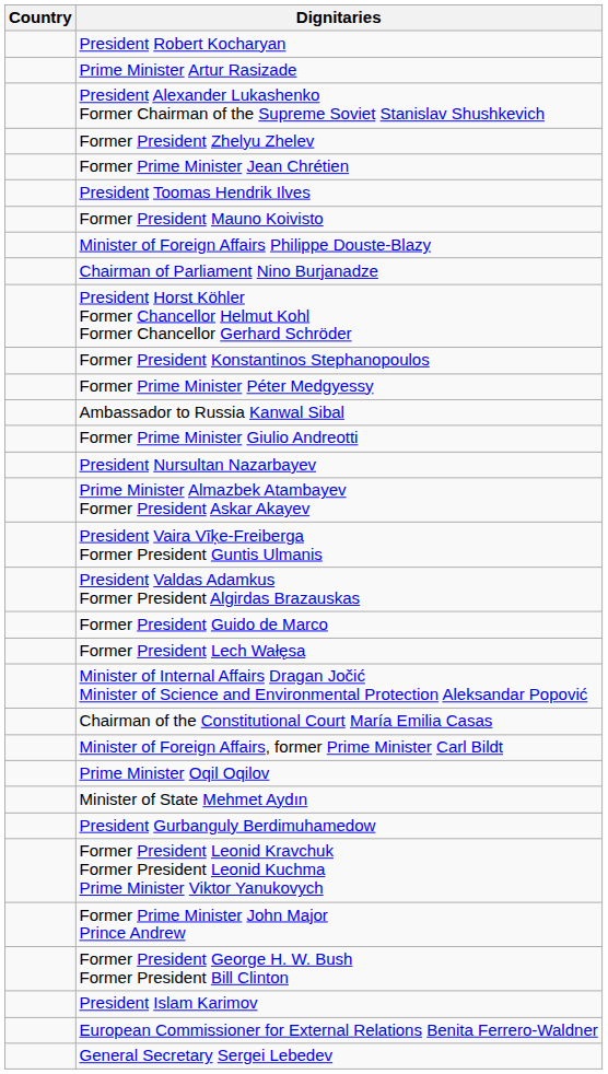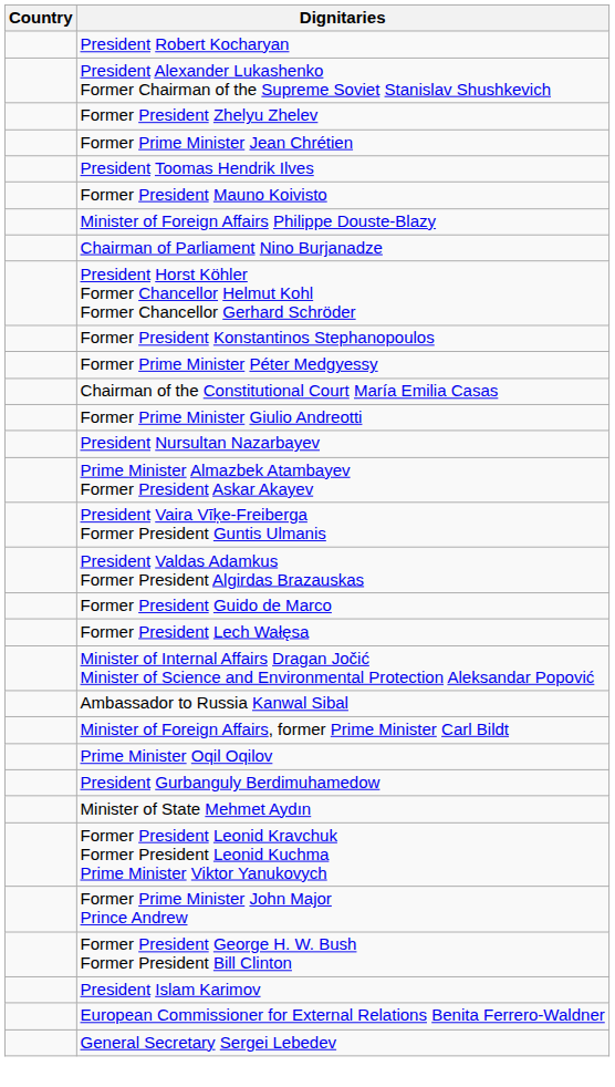 <table class="wikitable sortable">
 <tr>
 <th>Country</th>
 <th>Dignitaries</th>
 </tr>
 <tr>
 <td></td>
 <td><a href='#'>President</a> <a href='#'>Robert Kocharyan</a></td>
-</tr>
-<tr>
-<td></td>
-<td><a href='#'>Prime Minister</a> <a href='#'>Artur Rasizade</a></td>
 </tr>
 <tr>
 <td></td>
 <td><a href='#'>President</a> <a href='#'>Alexander Lukashenko</a><br>Former Chairman of the <a href='#'>Supreme Soviet</a> <a href='#'>Stanislav Shushkevich</a></td>
 </tr>
 <tr>
 <td></td>
 <td>Former <a href='#'>President</a> <a href='#'>Zhelyu Zhelev</a></td>
 </tr>
 <tr>
 <td></td>
 <td>Former <a href='#'>Prime Minister</a> <a href='#'>Jean Chrétien</a></td>
 </tr>
 <tr>
 <td></td>
 <td><a href='#'>President</a>  <a href='#'>Toomas Hendrik Ilves</a></td>
 </tr>
 <tr>
 <td></td>
 <td>Former <a href='#'>President</a> <a href='#'>Mauno Koivisto</a></td>
 </tr>
 <tr>
 <td></td>
 <td><a href='#'>Minister of Foreign Affairs</a> <a href='#'>Philippe Douste-Blazy</a></td>
 </tr>
 <tr>
 <td></td>
 <td><a href='#'>Chairman of Parliament</a> <a href='#'>Nino Burjanadze</a></td>
 </tr>
 <tr>
 <td></td>
 <td><a href='#'>President</a> <a href='#'>Horst Köhler</a><br>Former <a href='#'>Chancellor</a> <a href='#'>Helmut Kohl</a><br>Former Chancellor <a href='#'>Gerhard Schröder</a></td>
 </tr>
 <tr>
 <td></td>
 <td>Former <a href='#'>President</a> <a href='#'>Konstantinos Stephanopoulos</a></td>
 </tr>
 <tr>
 <td></td>
 <td>Former <a href='#'>Prime Minister</a> <a href='#'>Péter Medgyessy</a></td>
 </tr>
 <tr>
 <td></td>
-<td>Ambassador to Russia <a href='#'>Kanwal Sibal</a></td>
+<td>Chairman of the <a href='#'>Constitutional Court</a> <a href='#'>María Emilia Casas</a></td>
 </tr>
 <tr>
 <td></td>
 <td>Former <a href='#'>Prime Minister</a> <a href='#'>Giulio Andreotti</a></td>
 </tr>
 <tr>
 <td></td>
 <td><a href='#'>President</a> <a href='#'>Nursultan Nazarbayev</a></td>
 </tr>
 <tr>
 <td></td>
 <td><a href='#'>Prime Minister</a> <a href='#'>Almazbek Atambayev</a><br>Former <a href='#'>President</a> <a href='#'>Askar Akayev</a></td>
 </tr>
 <tr>
 <td></td>
 <td><a href='#'>President</a> <a href='#'>Vaira Vīķe-Freiberga</a><br>Former President <a href='#'>Guntis Ulmanis</a></td>
 </tr>
 <tr>
 <td></td>
 <td><a href='#'>President</a> <a href='#'>Valdas Adamkus</a><br>Former President <a href='#'>Algirdas Brazauskas</a></td>
 </tr>
 <tr>
 <td></td>
 <td>Former <a href='#'>President</a> <a href='#'>Guido de Marco</a></td>
 </tr>
 <tr>
 <td></td>
 <td>Former <a href='#'>President</a> <a href='#'>Lech Wałęsa</a></td>
 </tr>
 <tr>
 <td></td>
 <td><a href='#'>Minister of Internal Affairs</a> <a href='#'>Dragan Jočić</a><br><a href='#'>Minister of Science and Environmental Protection</a> <a href='#'>Aleksandar Popović</a></td>
 </tr>
 <tr>
 <td></td>
-<td>Chairman of the <a href='#'>Constitutional Court</a> <a href='#'>María Emilia Casas</a></td>
+<td>Ambassador to Russia <a href='#'>Kanwal Sibal</a></td>
 </tr>
 <tr>
 <td></td>
 <td><a href='#'>Minister of Foreign Affairs</a>, former <a href='#'>Prime Minister</a> <a href='#'>Carl Bildt</a></td>
 </tr>
 <tr>
 <td></td>
 <td><a href='#'>Prime Minister</a> <a href='#'>Oqil Oqilov</a></td>
 </tr>
 <tr>
 <td></td>
-<td>Minister of State <a href='#'>Mehmet Aydın</a></td>
+<td><a href='#'>President</a> <a href='#'>Gurbanguly Berdimuhamedow</a></td>
 </tr>
 <tr>
 <td></td>
-<td><a href='#'>President</a> <a href='#'>Gurbanguly Berdimuhamedow</a></td>
+<td>Minister of State <a href='#'>Mehmet Aydın</a></td>
 </tr>
 <tr>
 <td></td>
 <td>Former <a href='#'>President</a> <a href='#'>Leonid Kravchuk</a><br>Former President <a href='#'>Leonid Kuchma</a><br><a href='#'>Prime Minister</a> <a href='#'>Viktor Yanukovych</a></td>
 </tr>
 <tr>
 <td></td>
 <td>Former <a href='#'>Prime Minister</a> <a href='#'>John Major</a><br><a href='#'>Prince Andrew</a></td>
 </tr>
 <tr>
 <td></td>
 <td>Former <a href='#'>President</a> <a href='#'>George H. W. Bush</a><br>Former President <a href='#'>Bill Clinton</a></td>
 </tr>
 <tr>
 <td></td>
 <td><a href='#'>President</a> <a href='#'>Islam Karimov</a></td>
 </tr>
 <tr>
 <td></td>
 <td><a href='#'>European Commissioner for External Relations</a> <a href='#'>Benita Ferrero-Waldner</a></td>
 </tr>
 <tr>
 <td></td>
 <td><a href='#'>General Secretary</a> <a href='#'>Sergei Lebedev</a></td>
 </tr>
 </table>
